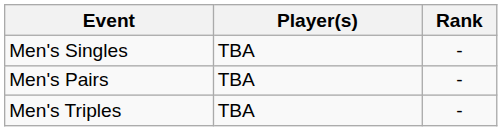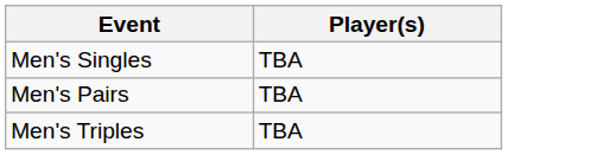 <table class="wikitable" style="font-size:90%">
 <tr>
 <th width=150>Event</th>
 <th width=150>Player(s)</th>
-<th width=50>Rank</th>
 </tr>
 <tr>
 <td>Men's Singles</td>
 <td>TBA</td>
-<td align="center">-</td>
 </tr>
 <tr>
 <td>Men's Pairs</td>
 <td>TBA</td>
-<td align="center">-</td>
 </tr>
 <tr>
 <td>Men's Triples</td>
 <td>TBA</td>
-<td align="center">-</td>
 </tr>
 </table>
